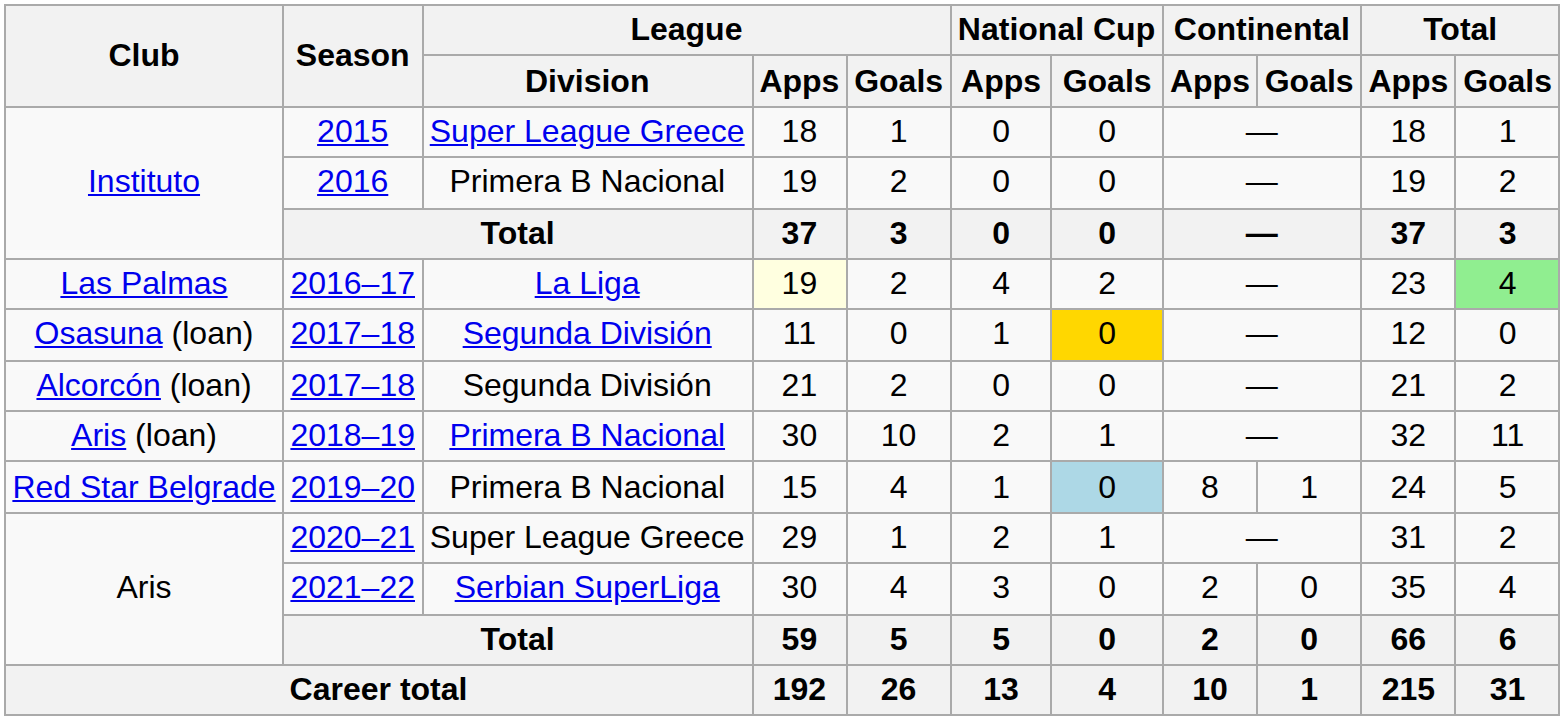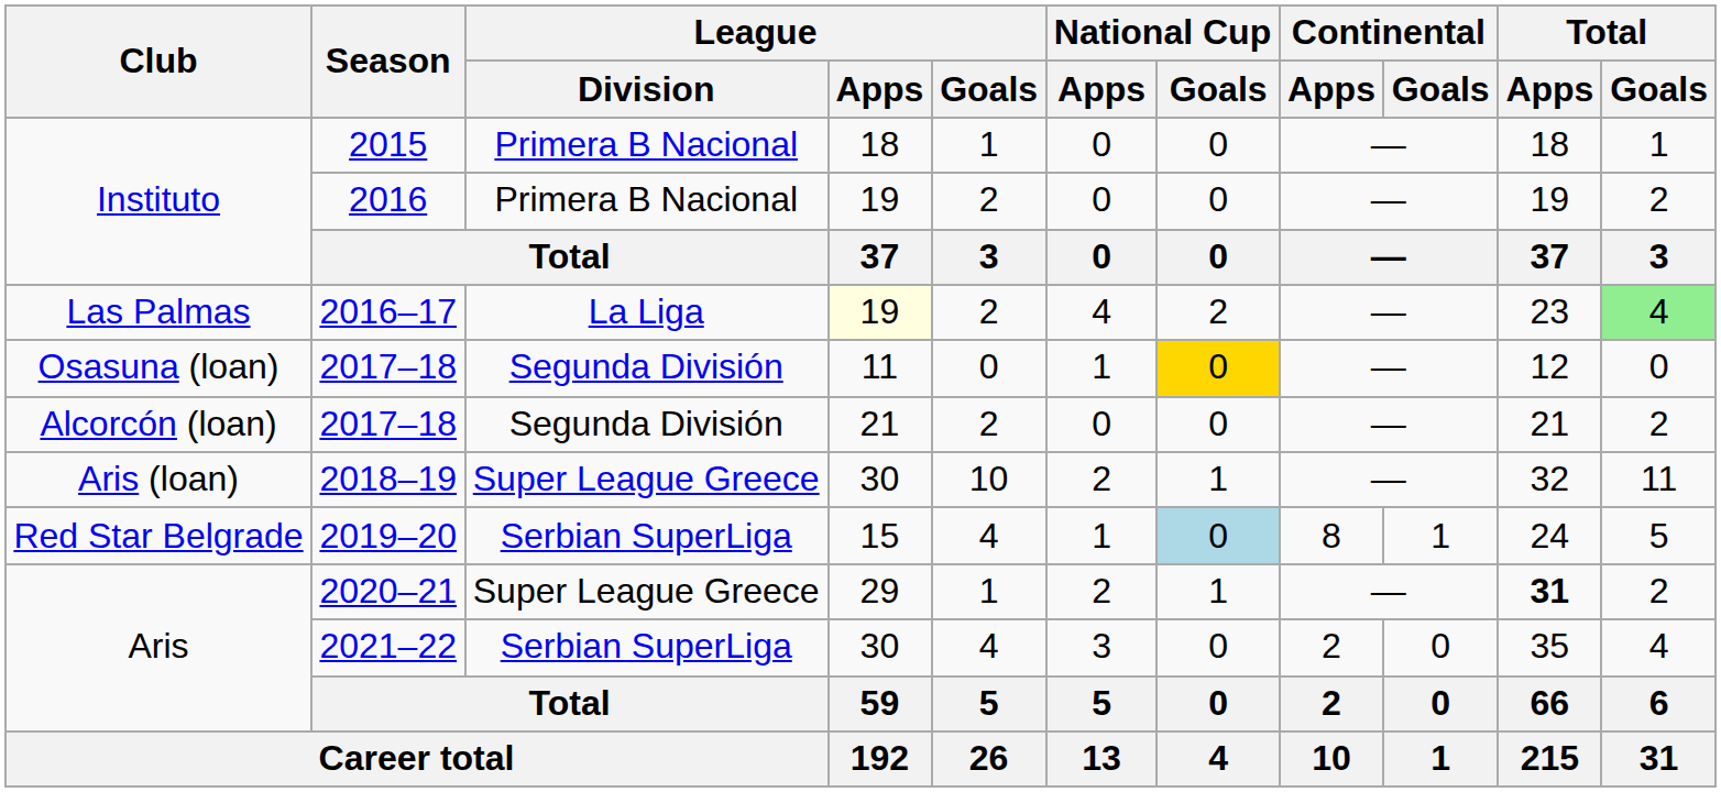 <table class="wikitable" style="text-align:center">
 <tr>
 <th rowspan=2>Club</th>
 <th rowspan=2>Season</th>
 <th colspan=3>League</th>
 <th colspan=2>National Cup</th>
 <th colspan=2>Continental</th>
 <th colspan=2>Total</th>
 </tr>
 <tr>
 <th>Division</th>
 <th>Apps</th>
 <th>Goals</th>
 <th>Apps</th>
 <th>Goals</th>
 <th>Apps</th>
 <th>Goals</th>
 <th>Apps</th>
 <th>Goals</th>
 </tr>
 <tr>
 <td rowspan=3><a href='#'>Instituto</a></td>
 <td><a href='#'>2015</a></td>
-<td><a href='#'>Super League Greece</a></td>
+<td><a href='#'>Primera B Nacional</a></td>
 <td>18</td>
 <td>1</td>
 <td>0</td>
 <td>0</td>
 <td colspan="2">—</td>
 <td>18</td>
 <td>1</td>
 </tr>
 <tr>
 <td><a href='#'>2016</a></td>
 <td>Primera B Nacional</td>
 <td>19</td>
 <td>2</td>
 <td>0</td>
 <td>0</td>
 <td colspan="2">—</td>
 <td>19</td>
 <td>2</td>
 </tr>
 <tr>
 <th colspan="2">Total</th>
 <th>37</th>
 <th>3</th>
 <th>0</th>
 <th>0</th>
 <th colspan="2">—</th>
 <th>37</th>
 <th>3</th>
 </tr>
 <tr>
 <td><a href='#'>Las Palmas</a></td>
 <td><a href='#'>2016–17</a></td>
 <td><a href='#'>La Liga</a></td>
 <td style="background: lightyellow;">19</td>
 <td>2</td>
 <td>4</td>
 <td>2</td>
 <td colspan="2">—</td>
 <td>23</td>
 <td style="background: lightgreen;">4</td>
 </tr>
 <tr>
 <td><a href='#'>Osasuna</a> (loan)</td>
 <td><a href='#'>2017–18</a></td>
 <td><a href='#'>Segunda División</a></td>
 <td>11</td>
 <td>0</td>
 <td>1</td>
 <td style="background: gold;">0</td>
 <td colspan="2">—</td>
 <td>12</td>
 <td>0</td>
 </tr>
 <tr>
 <td><a href='#'>Alcorcón</a> (loan)</td>
 <td><a href='#'>2017–18</a></td>
 <td>Segunda División</td>
 <td>21</td>
 <td>2</td>
 <td>0</td>
 <td>0</td>
 <td colspan="2">—</td>
 <td>21</td>
 <td>2</td>
 </tr>
 <tr>
 <td><a href='#'>Aris</a> (loan)</td>
 <td><a href='#'>2018–19</a></td>
-<td><a href='#'>Primera B Nacional</a></td>
+<td><a href='#'>Super League Greece</a></td>
 <td>30</td>
 <td>10</td>
 <td>2</td>
 <td>1</td>
 <td colspan="2">—</td>
 <td>32</td>
 <td>11</td>
 </tr>
 <tr>
 <td><a href='#'>Red Star Belgrade</a></td>
 <td><a href='#'>2019–20</a></td>
-<td>Primera B Nacional</td>
+<td><a href='#'>Serbian SuperLiga</a></td>
 <td>15</td>
 <td>4</td>
 <td>1</td>
 <td style="background: lightblue;">0</td>
 <td>8</td>
 <td>1</td>
 <td>24</td>
 <td>5</td>
 </tr>
 <tr>
 <td rowspan="3">Aris</td>
 <td><a href='#'>2020–21</a></td>
 <td>Super League Greece</td>
 <td>29</td>
 <td>1</td>
 <td>2</td>
 <td>1</td>
 <td colspan="2">—</td>
-<td>31</td>
+<td><strong>31</strong></td>
 <td>2</td>
 </tr>
 <tr>
 <td><a href='#'>2021–22</a></td>
 <td><a href='#'>Serbian SuperLiga</a></td>
 <td>30</td>
 <td>4</td>
 <td>3</td>
 <td>0</td>
 <td>2</td>
 <td>0</td>
 <td>35</td>
 <td>4</td>
 </tr>
 <tr>
 <th colspan="2">Total</th>
 <th>59</th>
 <th>5</th>
 <th>5</th>
 <th>0</th>
 <th>2</th>
 <th>0</th>
 <th>66</th>
 <th>6</th>
 </tr>
 <tr>
 <th colspan="3">Career total</th>
 <th>192</th>
 <th>26</th>
 <th>13</th>
 <th>4</th>
 <th>10</th>
 <th>1</th>
 <th>215</th>
 <th>31</th>
 </tr>
 </table>
